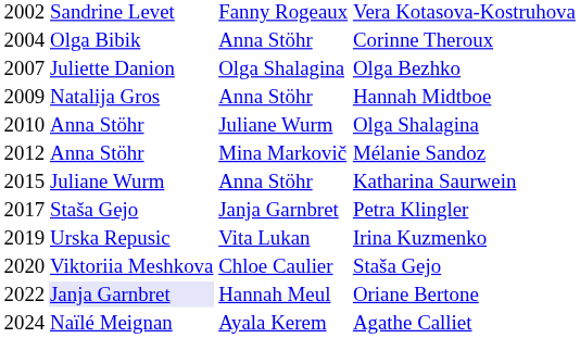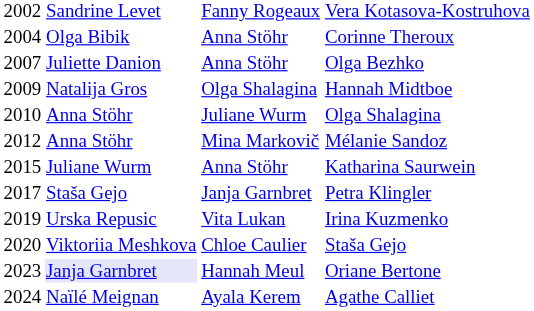 <table>
 <tr>
 <td align="center">2002</td>
 <td> <a href='#'>Sandrine Levet</a></td>
 <td> <a href='#'>Fanny Rogeaux</a></td>
 <td> <a href='#'>Vera Kotasova-Kostruhova</a></td>
 </tr>
 <tr>
 <td align="center">2004</td>
 <td> <a href='#'>Olga Bibik</a></td>
 <td> <a href='#'>Anna Stöhr</a></td>
 <td> <a href='#'>Corinne Theroux</a></td>
 </tr>
 <tr>
 <td align="center">2007</td>
 <td> <a href='#'>Juliette Danion</a></td>
-<td> <a href='#'>Olga Shalagina</a></td>
+<td> <a href='#'>Anna Stöhr</a></td>
 <td> <a href='#'>Olga Bezhko</a></td>
 </tr>
 <tr>
 <td align="center">2009</td>
 <td> <a href='#'>Natalija Gros</a></td>
-<td> <a href='#'>Anna Stöhr</a></td>
+<td> <a href='#'>Olga Shalagina</a></td>
 <td> <a href='#'>Hannah Midtboe</a></td>
 </tr>
 <tr>
 <td align="center">2010</td>
 <td> <a href='#'>Anna Stöhr</a></td>
 <td> <a href='#'>Juliane Wurm</a></td>
 <td> <a href='#'>Olga Shalagina</a></td>
 </tr>
 <tr>
 <td align="center">2012</td>
 <td> <a href='#'>Anna Stöhr</a></td>
 <td> <a href='#'>Mina Markovič</a></td>
 <td> <a href='#'>Mélanie Sandoz</a></td>
 </tr>
 <tr>
 <td align="center">2015</td>
 <td> <a href='#'>Juliane Wurm</a></td>
 <td> <a href='#'>Anna Stöhr</a></td>
 <td> <a href='#'>Katharina Saurwein</a></td>
 </tr>
 <tr>
 <td align="center">2017</td>
 <td> <a href='#'>Staša Gejo</a></td>
 <td> <a href='#'>Janja Garnbret</a></td>
 <td> <a href='#'>Petra Klingler</a></td>
 </tr>
 <tr>
 <td align="center">2019</td>
 <td> <a href='#'>Urska Repusic</a></td>
 <td> <a href='#'>Vita Lukan</a></td>
 <td> <a href='#'>Irina Kuzmenko</a></td>
 </tr>
 <tr>
 <td align="center">2020</td>
 <td> <a href='#'>Viktoriia Meshkova</a></td>
 <td> <a href='#'>Chloe Caulier</a></td>
 <td> <a href='#'>Staša Gejo</a></td>
 </tr>
 <tr>
-<td align="center">2022</td>
+<td align="center">2023</td>
 <td style="background: lavender;"> <a href='#'>Janja Garnbret</a></td>
 <td> <a href='#'>Hannah Meul</a></td>
 <td> <a href='#'>Oriane Bertone</a></td>
 </tr>
 <tr>
 <td align="center">2024</td>
 <td> <a href='#'>Naïlé Meignan</a></td>
 <td> <a href='#'>Ayala Kerem</a></td>
 <td> <a href='#'>Agathe Calliet</a></td>
 </tr>
 </table>
